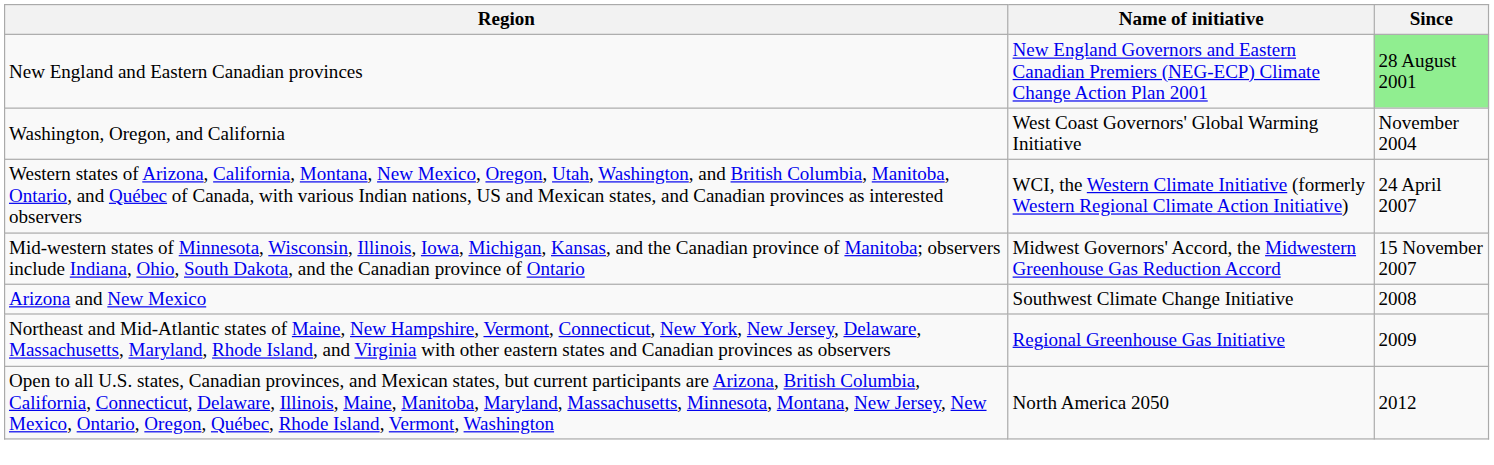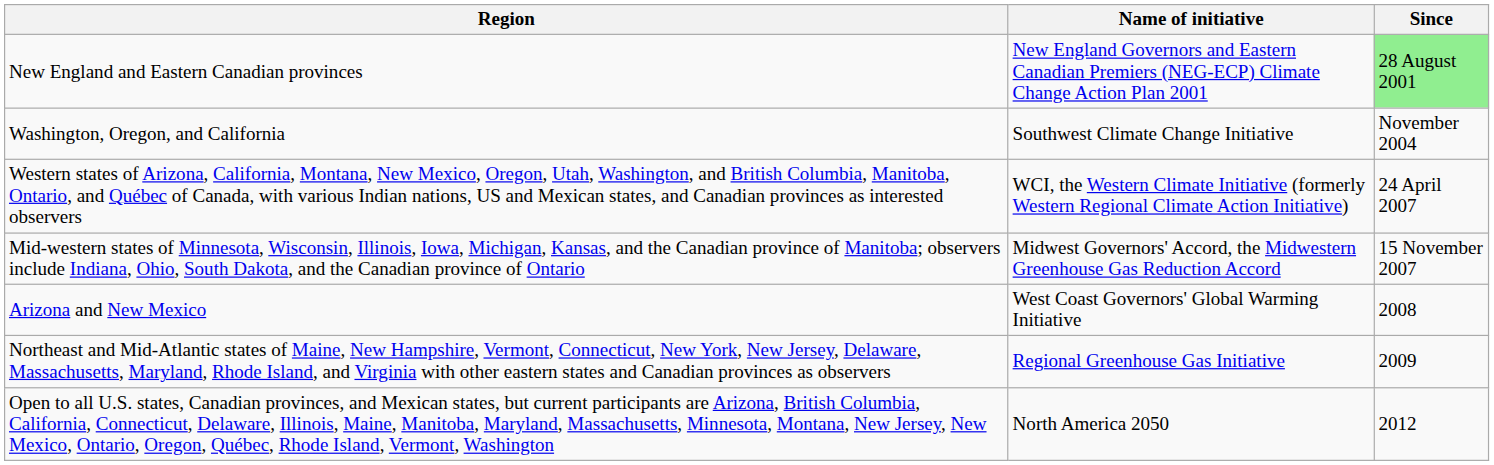 <table class="wikitable">
 <tr>
 <th>Region</th>
 <th>Name of initiative</th>
 <th>Since</th>
 </tr>
 <tr>
 <td>New England and Eastern Canadian provinces</td>
 <td><a href='#'>New England Governors and Eastern Canadian Premiers (NEG-ECP) Climate Change Action Plan 2001</a></td>
 <td style="background: lightgreen;">28 August 2001</td>
 </tr>
 <tr>
 <td>Washington, Oregon, and California</td>
-<td>West Coast Governors' Global Warming Initiative</td>
+<td>Southwest Climate Change Initiative</td>
 <td>November 2004</td>
 </tr>
 <tr>
 <td>Western states of <a href='#'>Arizona</a>, <a href='#'>California</a>, <a href='#'>Montana</a>, <a href='#'>New Mexico</a>, <a href='#'>Oregon</a>, <a href='#'>Utah</a>, <a href='#'>Washington</a>, and <a href='#'>British Columbia</a>, <a href='#'>Manitoba</a>, <a href='#'>Ontario</a>, and <a href='#'>Québec</a> of Canada, with various Indian nations, US and Mexican states, and Canadian provinces as interested observers</td>
 <td>WCI, the <a href='#'>Western Climate Initiative</a> (formerly <a href='#'>Western Regional Climate Action Initiative</a>)</td>
 <td>24 April 2007</td>
 </tr>
 <tr>
 <td>Mid-western states of <a href='#'>Minnesota</a>, <a href='#'>Wisconsin</a>, <a href='#'>Illinois</a>, <a href='#'>Iowa</a>, <a href='#'>Michigan</a>, <a href='#'>Kansas</a>, and the Canadian province of <a href='#'>Manitoba</a>; observers include <a href='#'>Indiana</a>, <a href='#'>Ohio</a>, <a href='#'>South Dakota</a>, and the Canadian province of <a href='#'>Ontario</a></td>
 <td>Midwest Governors' Accord, the <a href='#'>Midwestern Greenhouse Gas Reduction Accord</a></td>
 <td>15 November 2007</td>
 </tr>
 <tr>
 <td><a href='#'>Arizona</a> and <a href='#'>New Mexico</a></td>
-<td>Southwest Climate Change Initiative</td>
+<td>West Coast Governors' Global Warming Initiative</td>
 <td>2008</td>
 </tr>
 <tr>
 <td>Northeast and Mid-Atlantic states of <a href='#'>Maine</a>, <a href='#'>New Hampshire</a>, <a href='#'>Vermont</a>, <a href='#'>Connecticut</a>, <a href='#'>New York</a>, <a href='#'>New Jersey</a>, <a href='#'>Delaware</a>, <a href='#'>Massachusetts</a>, <a href='#'>Maryland</a>, <a href='#'>Rhode Island</a>, and <a href='#'>Virginia</a> with other eastern states and Canadian provinces as observers</td>
 <td><a href='#'>Regional Greenhouse Gas Initiative</a></td>
 <td>2009</td>
 </tr>
 <tr>
 <td>Open to all U.S. states, Canadian provinces, and Mexican states, but current participants are <a href='#'>Arizona</a>, <a href='#'>British Columbia</a>, <a href='#'>California</a>, <a href='#'>Connecticut</a>, <a href='#'>Delaware</a>, <a href='#'>Illinois</a>, <a href='#'>Maine</a>, <a href='#'>Manitoba</a>, <a href='#'>Maryland</a>, <a href='#'>Massachusetts</a>, <a href='#'>Minnesota</a>, <a href='#'>Montana</a>, <a href='#'>New Jersey</a>, <a href='#'>New Mexico</a>, <a href='#'>Ontario</a>, <a href='#'>Oregon</a>, <a href='#'>Québec</a>, <a href='#'>Rhode Island</a>, <a href='#'>Vermont</a>, <a href='#'>Washington</a></td>
 <td>North America 2050</td>
 <td>2012</td>
 </tr>
 </table>
